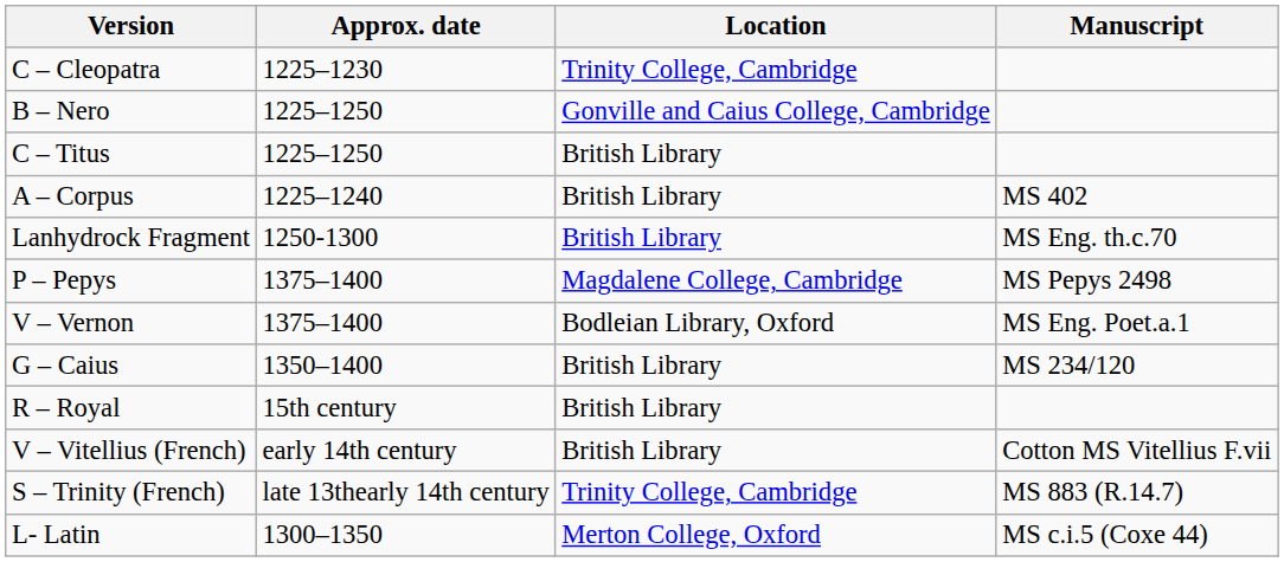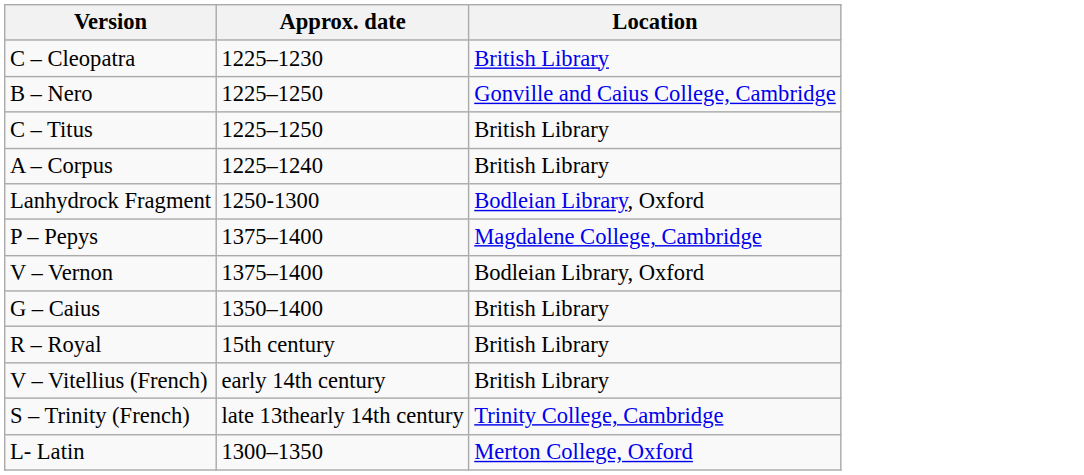 <table class="wikitable">
 <tr>
 <th>Version</th>
 <th>Approx. date</th>
 <th>Location</th>
-<th>Manuscript</th>
 </tr>
 <tr>
 <td>C – Cleopatra</td>
 <td>1225–1230</td>
-<td><a href='#'>Trinity College, Cambridge</a></td>
-<td></td>
+<td><a href='#'>British Library</a></td>
 </tr>
 <tr>
 <td>B – Nero</td>
 <td>1225–1250</td>
 <td><a href='#'>Gonville and Caius College, Cambridge</a></td>
-<td></td>
 </tr>
 <tr>
 <td>C – Titus</td>
 <td>1225–1250</td>
 <td>British Library</td>
-<td></td>
 </tr>
 <tr>
 <td>A – Corpus</td>
 <td>1225–1240</td>
 <td>British Library</td>
-<td>MS 402</td>
 </tr>
 <tr>
 <td>Lanhydrock Fragment</td>
 <td>1250-1300</td>
-<td><a href='#'>British Library</a></td>
-<td>MS Eng. th.c.70</td>
+<td><a href='#'>Bodleian Library</a>, Oxford</td>
 </tr>
 <tr>
 <td>P – Pepys</td>
 <td>1375–1400</td>
 <td><a href='#'>Magdalene College, Cambridge</a></td>
-<td>MS Pepys 2498</td>
 </tr>
 <tr>
 <td>V – Vernon</td>
 <td>1375–1400</td>
 <td>Bodleian Library, Oxford</td>
-<td>MS Eng. Poet.a.1</td>
 </tr>
 <tr>
 <td>G – Caius</td>
 <td>1350–1400</td>
 <td>British Library</td>
-<td>MS 234/120</td>
 </tr>
 <tr>
 <td>R – Royal</td>
 <td>15th century</td>
 <td>British Library</td>
-<td></td>
 </tr>
 <tr>
 <td>V – Vitellius (French)</td>
 <td>early 14th century</td>
 <td>British Library</td>
-<td>Cotton MS Vitellius F.vii</td>
 </tr>
 <tr>
 <td>S – Trinity (French)</td>
 <td>late 13thearly 14th century</td>
 <td><a href='#'>Trinity College, Cambridge</a></td>
-<td>MS 883 (R.14.7)</td>
 </tr>
 <tr>
 <td>L- Latin</td>
 <td>1300–1350</td>
 <td><a href='#'>Merton College, Oxford</a></td>
-<td>MS c.i.5 (Coxe 44)</td>
 </tr>
 </table>
